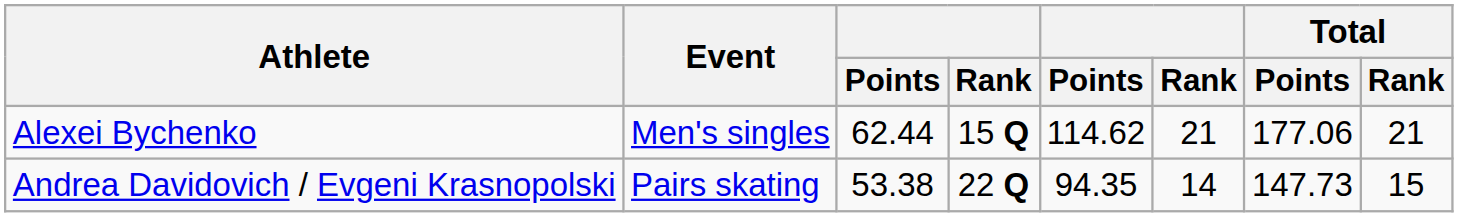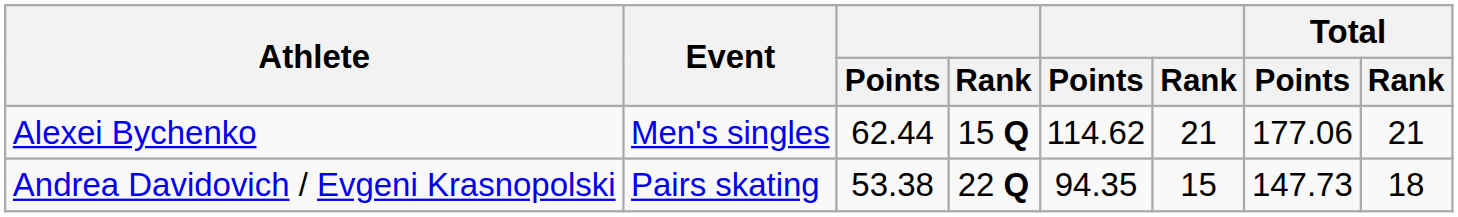 <table class="wikitable" style="font-size:90%">
 <tr>
 <th rowspan="2">Athlete</th>
 <th rowspan="2">Event</th>
 <th colspan="2"></th>
 <th colspan="2"></th>
 <th colspan="2">Total</th>
 </tr>
 <tr style="font-size:95%">
 <th>Points</th>
 <th>Rank</th>
 <th>Points</th>
 <th>Rank</th>
 <th>Points</th>
 <th>Rank</th>
 </tr>
 <tr align=center>
 <td align=left><a href='#'>Alexei Bychenko</a></td>
 <td align=left><a href='#'>Men's singles</a></td>
 <td>62.44</td>
 <td>15 <strong>Q</strong></td>
 <td>114.62</td>
 <td>21</td>
 <td>177.06</td>
 <td>21</td>
 </tr>
 <tr align=center>
 <td align=left><a href='#'>Andrea Davidovich</a> / <a href='#'>Evgeni Krasnopolski</a></td>
 <td align=left><a href='#'>Pairs skating</a></td>
 <td>53.38</td>
 <td>22 <strong>Q</strong></td>
 <td>94.35</td>
-<td>14</td>
+<td>15</td>
 <td>147.73</td>
-<td>15</td>
+<td>18</td>
 </tr>
 </table>
